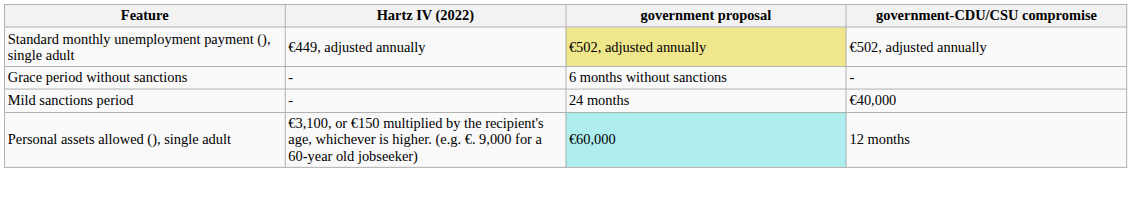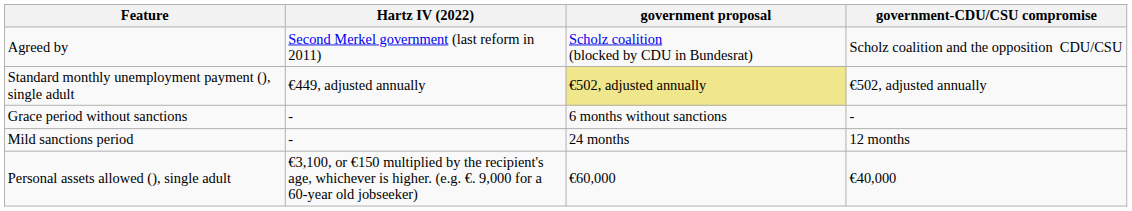 <table class="wikitable">
 <tr>
 <th style="width: 25%;">Feature</th>
 <th style="width: 25%;">Hartz IV (2022)</th>
 <th style="width: 25%;"> government proposal</th>
 <th style="width: 25%;"> government-CDU/CSU compromise</th>
+</tr>
+<tr>
+<td>Agreed by</td>
+<td> <a href='#'>Second Merkel government</a> (last reform in 2011)</td>
+<td> <a href='#'>Scholz coalition</a><br>(blocked by CDU in Bundesrat)</td>
+<td> Scholz coalition and the opposition  CDU/CSU</td>
 </tr>
 <tr>
 <td>Standard monthly unemployment payment (), single adult</td>
 <td>€449, adjusted annually</td>
 <td style="background: khaki;">€502, adjusted annually</td>
 <td>€502, adjusted annually</td>
 </tr>
 <tr>
 <td>Grace period without sanctions</td>
 <td>-</td>
 <td>6 months without sanctions</td>
 <td>-</td>
 </tr>
 <tr>
 <td>Mild sanctions period</td>
 <td>-</td>
 <td>24 months</td>
-<td>€40,000</td>
+<td>12 months</td>
 </tr>
 <tr>
 <td>Personal assets allowed (), single adult</td>
 <td>€3,100, or €150 multiplied by the recipient's age, whichever is higher. (e.g. €. 9,000 for a 60-year old jobseeker)</td>
-<td style="background: paleturquoise;">€60,000</td>
-<td>12 months</td>
+<td>€60,000</td>
+<td>€40,000</td>
 </tr>
 </table>
